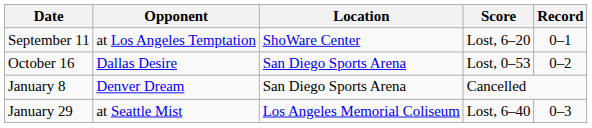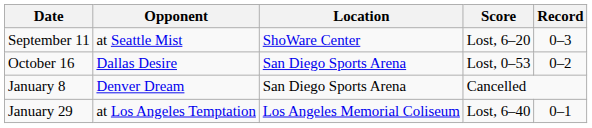 <table class="wikitable">
 <tr>
 <th>Date</th>
 <th>Opponent</th>
 <th>Location</th>
 <th>Score</th>
 <th>Record</th>
 </tr>
 <tr>
 <td>September 11</td>
-<td>at <a href='#'>Los Angeles Temptation</a></td>
+<td>at <a href='#'>Seattle Mist</a></td>
 <td><a href='#'>ShoWare Center</a></td>
 <td>Lost, 6–20</td>
-<td align=center>0–1</td>
+<td align=center>0–3</td>
 </tr>
 <tr>
 <td>October 16</td>
 <td><a href='#'>Dallas Desire</a></td>
 <td><a href='#'>San Diego Sports Arena</a></td>
 <td>Lost, 0–53</td>
 <td align=center>0–2</td>
 </tr>
 <tr>
 <td>January 8</td>
 <td><a href='#'>Denver Dream</a></td>
 <td>San Diego Sports Arena</td>
 <td colspan=2>Cancelled</td>
 </tr>
 <tr>
 <td>January 29</td>
-<td>at <a href='#'>Seattle Mist</a></td>
+<td>at <a href='#'>Los Angeles Temptation</a></td>
 <td><a href='#'>Los Angeles Memorial Coliseum</a></td>
 <td>Lost, 6–40</td>
-<td align=center>0–3</td>
+<td align=center>0–1</td>
 </tr>
 </table>
